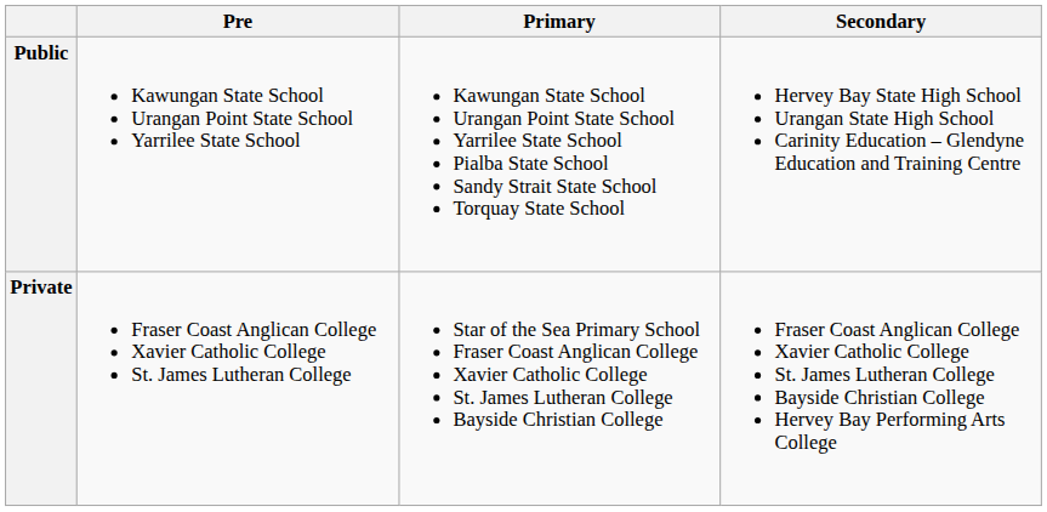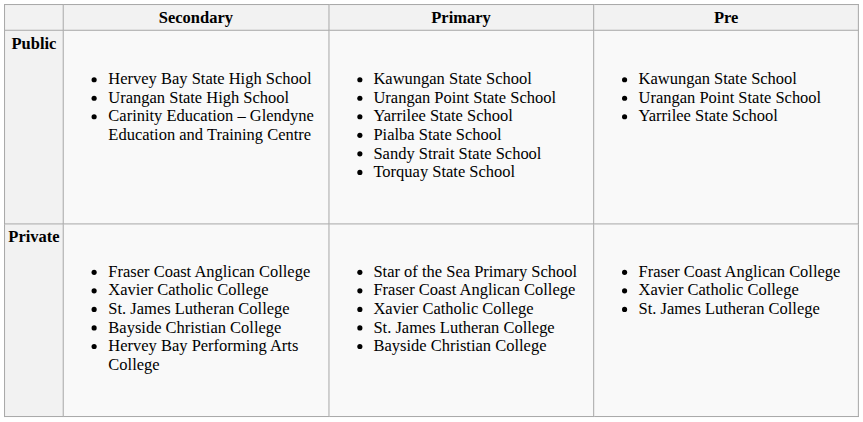 <table border="1" class="wikitable">
 <tr>
 <th></th>
+<th>Secondary</th>
+<th>Primary</th>
 <th>Pre</th>
-<th>Primary</th>
-<th>Secondary</th>
 </tr>
 <tr valign="top">
 <th>Public</th>
+<td style="width:250px; height:180px"><br><ul><li>Hervey Bay State High School</li><li>Urangan State High School</li><li>Carinity Education – Glendyne Education and Training Centre</li></ul></td>
+<td style="width:250px; height:180px"><br><ul><li>Kawungan State School</li><li>Urangan Point State School</li><li>Yarrilee State School</li><li>Pialba State School</li><li>Sandy Strait State School</li><li>Torquay State School</li></ul></td>
 <td style="width:250px; height:180px"><br><ul><li>Kawungan State School</li><li>Urangan Point State School</li><li>Yarrilee State School</li></ul></td>
-<td style="width:250px; height:180px"><br><ul><li>Kawungan State School</li><li>Urangan Point State School</li><li>Yarrilee State School</li><li>Pialba State School</li><li>Sandy Strait State School</li><li>Torquay State School</li></ul></td>
-<td style="width:250px; height:180px"><br><ul><li>Hervey Bay State High School</li><li>Urangan State High School</li><li>Carinity Education – Glendyne Education and Training Centre</li></ul></td>
 </tr>
 <tr valign="top">
 <th>Private</th>
+<td style="width:250px; height:180px"><br><ul><li>Fraser Coast Anglican College</li><li>Xavier Catholic College</li><li>St. James Lutheran College</li><li>Bayside Christian College</li><li>Hervey Bay Performing Arts College</li></ul></td>
+<td style="width:250px; height:180px"><br><ul><li>Star of the Sea Primary School</li><li>Fraser Coast Anglican College</li><li>Xavier Catholic College</li><li>St. James Lutheran College</li><li>Bayside Christian College</li></ul></td>
 <td style="width:250px; height:180px"><br><ul><li>Fraser Coast Anglican College</li><li>Xavier Catholic College</li><li>St. James Lutheran College</li></ul></td>
-<td style="width:250px; height:180px"><br><ul><li>Star of the Sea Primary School</li><li>Fraser Coast Anglican College</li><li>Xavier Catholic College</li><li>St. James Lutheran College</li><li>Bayside Christian College</li></ul></td>
-<td style="width:250px; height:180px"><br><ul><li>Fraser Coast Anglican College</li><li>Xavier Catholic College</li><li>St. James Lutheran College</li><li>Bayside Christian College</li><li>Hervey Bay Performing Arts College</li></ul></td>
 </tr>
 </table>
